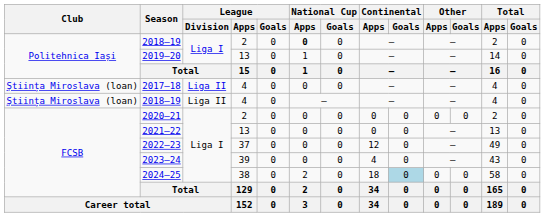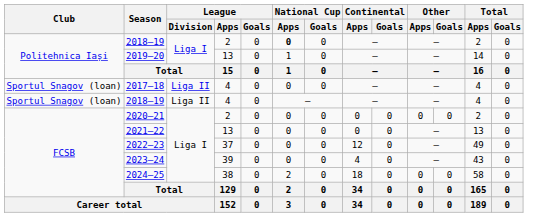 <table class="wikitable" style="text-align: center">
 <tr>
 <th rowspan="2">Club</th>
 <th rowspan="2">Season</th>
 <th colspan="3">League</th>
 <th colspan="2">National Cup</th>
 <th colspan="2">Continental</th>
 <th colspan="2">Other</th>
 <th colspan="3">Total</th>
 </tr>
 <tr>
 <th>Division</th>
 <th>Apps</th>
 <th>Goals</th>
 <th>Apps</th>
 <th>Goals</th>
 <th>Apps</th>
 <th>Goals</th>
 <th>Apps</th>
 <th>Goals</th>
 <th>Apps</th>
 <th>Goals</th>
 </tr>
 <tr>
 <td rowspan="3"><a href='#'>Politehnica Iași</a></td>
 <td><a href='#'>2018–19</a></td>
 <td rowspan="2"><a href='#'>Liga I</a></td>
 <td>2</td>
 <td>0</td>
 <td><strong>0</strong></td>
 <td>0</td>
 <td colspan="2">―</td>
 <td colspan="2">―</td>
 <td>2</td>
 <td>0</td>
 </tr>
 <tr>
 <td><a href='#'>2019–20</a></td>
 <td>13</td>
 <td>0</td>
 <td>1</td>
 <td>0</td>
 <td colspan="2">―</td>
 <td colspan="2">―</td>
 <td>14</td>
 <td>0</td>
 </tr>
 <tr>
 <th colspan="2">Total</th>
 <th>15</th>
 <th>0</th>
 <th>1</th>
 <th>0</th>
 <th colspan="2">―</th>
 <th colspan="2">―</th>
 <th>16</th>
 <th>0</th>
 </tr>
 <tr>
-<td><a href='#'>Știința Miroslava</a> (loan)</td>
+<td><a href='#'>Sportul Snagov</a> (loan)</td>
 <td><a href='#'>2017–18</a></td>
 <td><a href='#'>Liga II</a></td>
 <td>4</td>
 <td>0</td>
 <td>0</td>
 <td>0</td>
 <td colspan="2">―</td>
 <td colspan="2">―</td>
 <td>4</td>
 <td>0</td>
 </tr>
 <tr>
-<td><a href='#'>Știința Miroslava</a> (loan)</td>
+<td><a href='#'>Sportul Snagov</a> (loan)</td>
 <td><a href='#'>2018–19</a></td>
 <td>Liga II</td>
 <td>4</td>
 <td>0</td>
 <td colspan="2">―</td>
 <td colspan="2">―</td>
 <td colspan="2">―</td>
 <td>4</td>
 <td>0</td>
 </tr>
 <tr>
 <td rowspan="6"><a href='#'>FCSB</a></td>
 <td><a href='#'>2020–21</a></td>
 <td rowspan="5">Liga I</td>
 <td>2</td>
 <td>0</td>
 <td>0</td>
 <td>0</td>
 <td>0</td>
 <td>0</td>
 <td>0</td>
 <td>0</td>
 <td>2</td>
 <td>0</td>
 </tr>
 <tr>
 <td><a href='#'>2021–22</a></td>
 <td>13</td>
 <td>0</td>
 <td>0</td>
 <td>0</td>
 <td>0</td>
 <td>0</td>
 <td colspan="2">―</td>
 <td>13</td>
 <td>0</td>
 </tr>
 <tr>
 <td><a href='#'>2022–23</a></td>
 <td>37</td>
 <td>0</td>
 <td>0</td>
 <td>0</td>
 <td>12</td>
 <td>0</td>
 <td colspan="2">―</td>
 <td>49</td>
 <td>0</td>
 </tr>
 <tr>
 <td><a href='#'>2023–24</a></td>
 <td>39</td>
 <td>0</td>
 <td>0</td>
 <td>0</td>
 <td>4</td>
 <td>0</td>
 <td colspan="2">―</td>
 <td>43</td>
 <td>0</td>
 </tr>
 <tr>
 <td><a href='#'>2024–25</a></td>
 <td>38</td>
 <td>0</td>
 <td>2</td>
 <td>0</td>
 <td>18</td>
-<td style="background: lightblue;">0</td>
+<td>0</td>
 <td>0</td>
 <td>0</td>
 <td>58</td>
 <td>0</td>
 </tr>
 <tr>
 <th colspan="2">Total</th>
 <th>129</th>
 <th>0</th>
 <th>2</th>
 <th>0</th>
 <th>34</th>
 <th>0</th>
 <th>0</th>
 <th>0</th>
 <th>165</th>
 <th>0</th>
 </tr>
 <tr>
 <th colspan="3">Career total</th>
 <th>152</th>
 <th>0</th>
 <th>3</th>
 <th>0</th>
 <th>34</th>
 <th>0</th>
 <th>0</th>
 <th>0</th>
 <th>189</th>
 <th>0</th>
 </tr>
 </table>
